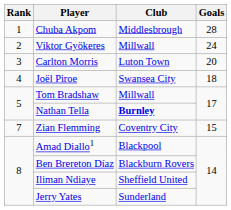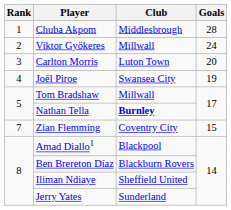 <table class="wikitable" style="text-align:center">
 <tr>
 <th>Rank</th>
 <th>Player</th>
 <th>Club</th>
 <th>Goals</th>
 </tr>
 <tr>
 <td>1</td>
 <td align="left"> <a href='#'>Chuba Akpom</a></td>
 <td align="left"><a href='#'>Middlesbrough</a></td>
 <td>28</td>
 </tr>
 <tr>
 <td>2</td>
 <td align="left"> <a href='#'>Viktor Gyökeres</a></td>
 <td align="left"><a href='#'>Millwall</a></td>
 <td>24</td>
 </tr>
 <tr>
 <td>3</td>
 <td align="left"> <a href='#'>Carlton Morris</a></td>
 <td align="left"><a href='#'>Luton Town</a></td>
 <td>20</td>
 </tr>
 <tr>
 <td>4</td>
 <td align="left"> <a href='#'>Joël Piroe</a></td>
 <td align="left"><a href='#'>Swansea City</a></td>
-<td>18</td>
+<td>19</td>
 </tr>
 <tr>
 <td rowspan="2">5</td>
 <td align="left"> <a href='#'>Tom Bradshaw</a></td>
 <td align="left"><a href='#'>Millwall</a></td>
 <td rowspan="2">17</td>
 </tr>
 <tr>
 <td align="left"> <a href='#'>Nathan Tella</a></td>
 <td align="left"><strong><a href='#'>Burnley</a></strong></td>
 </tr>
 <tr>
 <td>7</td>
 <td align="left"> <a href='#'>Zian Flemming</a></td>
 <td align="left"><a href='#'>Coventry City</a></td>
 <td>15</td>
 </tr>
 <tr>
 <td rowspan="4">8</td>
 <td align="left"> <a href='#'>Amad Diallo</a><sup>1</sup></td>
 <td align="left"><a href='#'>Blackpool</a></td>
 <td rowspan="4">14</td>
 </tr>
 <tr>
 <td align="left"> <a href='#'>Ben Brereton Díaz</a></td>
 <td align="left"><a href='#'>Blackburn Rovers</a></td>
 </tr>
 <tr>
 <td align="left"> <a href='#'>Iliman Ndiaye</a></td>
 <td align="left"><a href='#'>Sheffield United</a></td>
 </tr>
 <tr>
 <td align="left"> <a href='#'>Jerry Yates</a></td>
 <td align="left"><a href='#'>Sunderland</a></td>
 </tr>
 </table>
